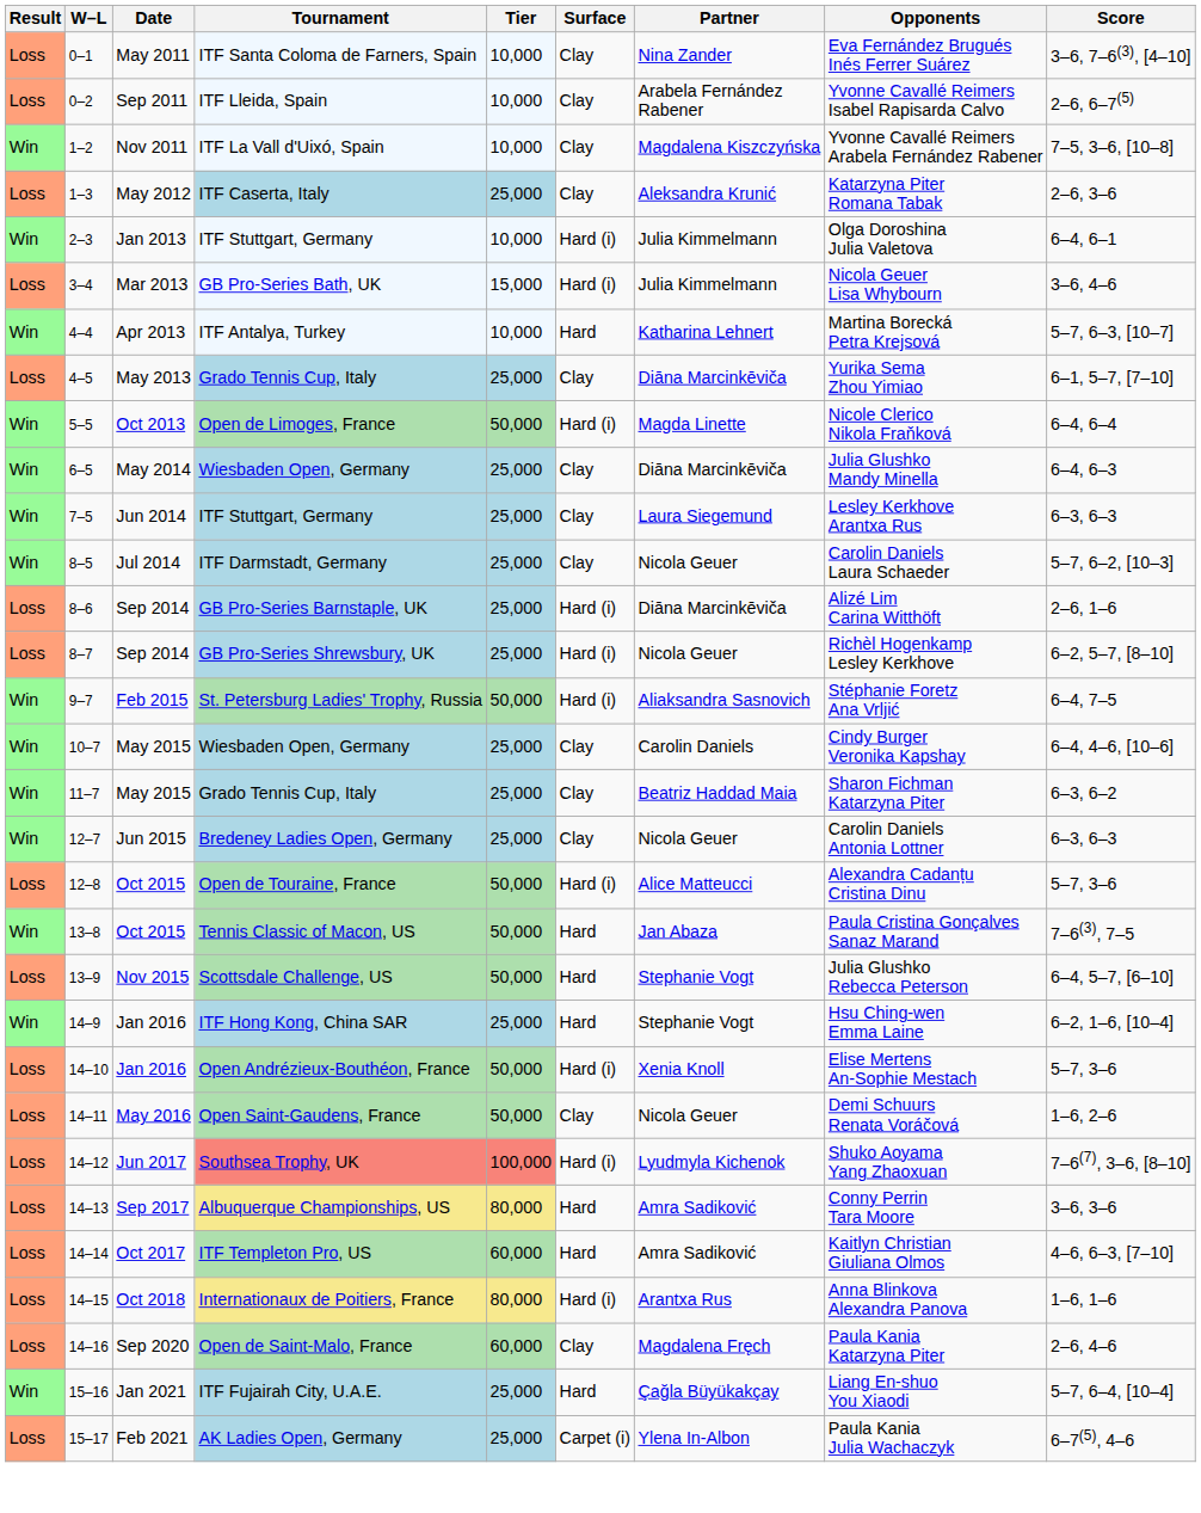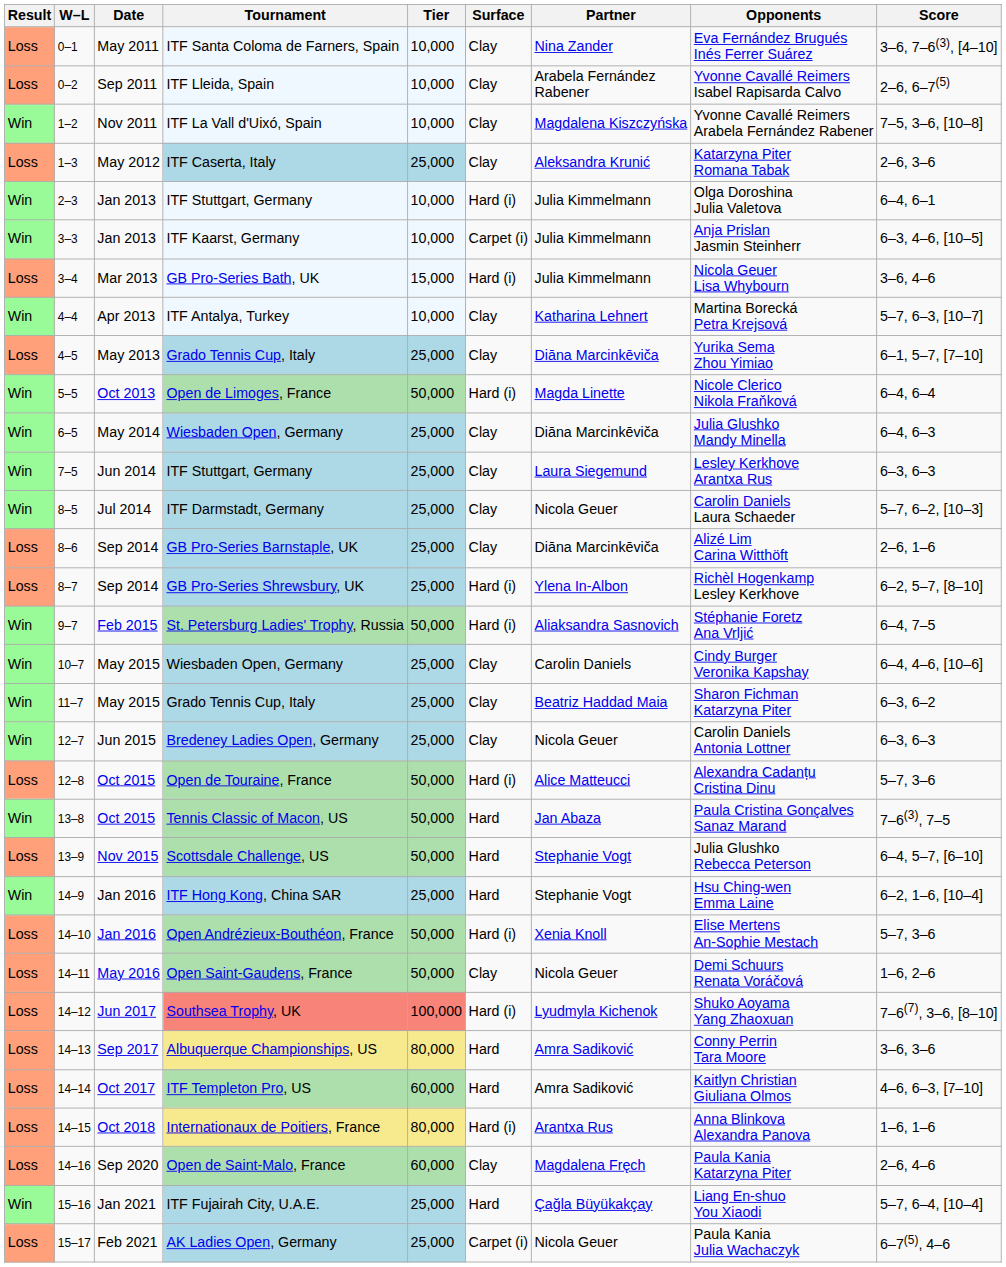 <table class="sortable wikitable">
 <tr>
 <th>Result</th>
 <th class=unsortable>W–L</th>
 <th>Date</th>
 <th>Tournament</th>
 <th>Tier</th>
 <th>Surface</th>
 <th>Partner</th>
 <th>Opponents</th>
 <th class=unsortable>Score</th>
 </tr>
 <tr>
 <td style="background:#ffa07a;">Loss</td>
 <td><small>0–1</small></td>
 <td>May 2011</td>
 <td style="background:#f0f8ff;">ITF Santa Coloma de Farners, Spain</td>
 <td style="background:#f0f8ff;">10,000</td>
 <td>Clay</td>
 <td> <a href='#'>Nina Zander</a></td>
 <td> <a href='#'>Eva Fernández Brugués</a> <br>  <a href='#'>Inés Ferrer Suárez</a></td>
 <td>3–6, 7–6<sup>(3)</sup>, [4–10]</td>
 </tr>
 <tr>
 <td style="background:#ffa07a;">Loss</td>
 <td><small>0–2</small></td>
 <td>Sep 2011</td>
 <td style="background:#f0f8ff;">ITF Lleida, Spain</td>
 <td style="background:#f0f8ff;">10,000</td>
 <td>Clay</td>
 <td> Arabela Fernández<br> Rabener</td>
 <td> <a href='#'>Yvonne Cavallé Reimers</a> <br>  Isabel Rapisarda Calvo</td>
 <td>2–6, 6–7<sup>(5)</sup></td>
 </tr>
 <tr>
 <td style="background:#98fb98;">Win</td>
 <td><small>1–2</small></td>
 <td>Nov 2011</td>
 <td style="background:#f0f8ff;">ITF La Vall d'Uixó, Spain</td>
 <td style="background:#f0f8ff;">10,000</td>
 <td>Clay</td>
 <td> <a href='#'>Magdalena Kiszczyńska</a></td>
 <td> Yvonne Cavallé Reimers <br>  Arabela Fernández Rabener</td>
 <td>7–5, 3–6, [10–8]</td>
 </tr>
 <tr>
 <td style="background:#ffa07a;">Loss</td>
 <td><small>1–3</small></td>
 <td>May 2012</td>
 <td style="background:lightblue;">ITF Caserta, Italy</td>
 <td style="background:lightblue;">25,000</td>
 <td>Clay</td>
 <td> <a href='#'>Aleksandra Krunić</a></td>
 <td> <a href='#'>Katarzyna Piter</a> <br>  <a href='#'>Romana Tabak</a></td>
 <td>2–6, 3–6</td>
 </tr>
 <tr>
 <td style="background:#98fb98;">Win</td>
 <td><small>2–3</small></td>
 <td>Jan 2013</td>
 <td style="background:#f0f8ff;">ITF Stuttgart, Germany</td>
 <td style="background:#f0f8ff;">10,000</td>
 <td>Hard (i)</td>
 <td> Julia Kimmelmann</td>
 <td> Olga Doroshina <br>  Julia Valetova</td>
 <td>6–4, 6–1</td>
 </tr>
 <tr>
+<td style="background:#98fb98;">Win</td>
+<td><small>3–3</small></td>
+<td>Jan 2013</td>
+<td style="background:#f0f8ff;">ITF Kaarst, Germany</td>
+<td style="background:#f0f8ff;">10,000</td>
+<td>Carpet (i)</td>
+<td> Julia Kimmelmann</td>
+<td> <a href='#'>Anja Prislan</a> <br>  Jasmin Steinherr</td>
+<td>6–3, 4–6, [10–5]</td>
+</tr>
+<tr>
 <td style="background:#ffa07a;">Loss</td>
 <td><small>3–4</small></td>
 <td>Mar 2013</td>
 <td style="background:#f0f8ff;"><a href='#'>GB Pro-Series Bath</a>, UK</td>
 <td style="background:#f0f8ff;">15,000</td>
 <td>Hard (i)</td>
 <td> Julia Kimmelmann</td>
 <td> <a href='#'>Nicola Geuer</a> <br>  <a href='#'>Lisa Whybourn</a></td>
 <td>3–6, 4–6</td>
 </tr>
 <tr>
 <td style="background:#98fb98;">Win</td>
 <td><small>4–4</small></td>
 <td>Apr 2013</td>
 <td style="background:#f0f8ff;">ITF Antalya, Turkey</td>
 <td style="background:#f0f8ff;">10,000</td>
-<td>Hard</td>
+<td>Clay</td>
 <td> <a href='#'>Katharina Lehnert</a></td>
 <td> Martina Borecká <br>  <a href='#'>Petra Krejsová</a></td>
 <td>5–7, 6–3, [10–7]</td>
 </tr>
 <tr>
 <td style="background:#ffa07a;">Loss</td>
 <td><small>4–5</small></td>
 <td>May 2013</td>
 <td style="background:lightblue;"><a href='#'>Grado Tennis Cup</a>, Italy</td>
 <td style="background:lightblue;">25,000</td>
 <td>Clay</td>
 <td> <a href='#'>Diāna Marcinkēviča</a></td>
 <td> <a href='#'>Yurika Sema</a> <br>  <a href='#'>Zhou Yimiao</a></td>
 <td>6–1, 5–7, [7–10]</td>
 </tr>
 <tr>
 <td style="background:#98fb98;">Win</td>
 <td><small>5–5</small></td>
 <td><a href='#'>Oct 2013</a></td>
 <td style="background:#addfad;"><a href='#'>Open de Limoges</a>, France</td>
 <td style="background:#addfad;">50,000</td>
 <td>Hard (i)</td>
 <td> <a href='#'>Magda Linette</a></td>
 <td> <a href='#'>Nicole Clerico</a> <br>  <a href='#'>Nikola Fraňková</a></td>
 <td>6–4, 6–4</td>
 </tr>
 <tr>
 <td style="background:#98fb98;">Win</td>
 <td><small>6–5</small></td>
 <td>May 2014</td>
 <td style="background:lightblue;"><a href='#'>Wiesbaden Open</a>, Germany</td>
 <td style="background:lightblue;">25,000</td>
 <td>Clay</td>
 <td> Diāna Marcinkēviča</td>
 <td> <a href='#'>Julia Glushko</a> <br>  <a href='#'>Mandy Minella</a></td>
 <td>6–4, 6–3</td>
 </tr>
 <tr>
 <td style="background:#98fb98;">Win</td>
 <td><small>7–5</small></td>
 <td>Jun 2014</td>
 <td style="background:lightblue;">ITF Stuttgart, Germany</td>
 <td style="background:lightblue;">25,000</td>
 <td>Clay</td>
 <td> <a href='#'>Laura Siegemund</a></td>
 <td> <a href='#'>Lesley Kerkhove</a> <br>  <a href='#'>Arantxa Rus</a></td>
 <td>6–3, 6–3</td>
 </tr>
 <tr>
 <td style="background:#98fb98;">Win</td>
 <td><small>8–5</small></td>
 <td>Jul 2014</td>
 <td style="background:lightblue;">ITF Darmstadt, Germany</td>
 <td style="background:lightblue;">25,000</td>
 <td>Clay</td>
 <td> Nicola Geuer</td>
 <td> <a href='#'>Carolin Daniels</a> <br>  Laura Schaeder</td>
 <td>5–7, 6–2, [10–3]</td>
 </tr>
 <tr>
 <td style="background:#ffa07a;">Loss</td>
 <td><small>8–6</small></td>
 <td>Sep 2014</td>
 <td style="background:lightblue;"><a href='#'>GB Pro-Series Barnstaple</a>, UK</td>
 <td style="background:lightblue;">25,000</td>
-<td>Hard (i)</td>
+<td>Clay</td>
 <td> Diāna Marcinkēviča</td>
 <td> <a href='#'>Alizé Lim</a> <br>  <a href='#'>Carina Witthöft</a></td>
 <td>2–6, 1–6</td>
 </tr>
 <tr>
 <td style="background:#ffa07a;">Loss</td>
 <td><small>8–7</small></td>
 <td>Sep 2014</td>
 <td style="background:lightblue;"><a href='#'>GB Pro-Series Shrewsbury</a>, UK</td>
 <td style="background:lightblue;">25,000</td>
 <td>Hard (i)</td>
-<td> Nicola Geuer</td>
+<td> <a href='#'>Ylena In-Albon</a></td>
 <td> <a href='#'>Richèl Hogenkamp</a> <br>  Lesley Kerkhove</td>
 <td>6–2, 5–7, [8–10]</td>
 </tr>
 <tr>
 <td style="background:#98fb98;">Win</td>
 <td><small>9–7</small></td>
 <td><a href='#'>Feb 2015</a></td>
 <td style="background:#addfad;"><a href='#'>St. Petersburg Ladies' Trophy</a>, Russia</td>
 <td style="background:#addfad;">50,000</td>
 <td>Hard (i)</td>
 <td> <a href='#'>Aliaksandra Sasnovich</a></td>
 <td> <a href='#'>Stéphanie Foretz</a> <br>  <a href='#'>Ana Vrljić</a></td>
 <td>6–4, 7–5</td>
 </tr>
 <tr>
 <td style="background:#98fb98;">Win</td>
 <td><small>10–7</small></td>
 <td>May 2015</td>
 <td style="background:lightblue;">Wiesbaden Open, Germany</td>
 <td style="background:lightblue;">25,000</td>
 <td>Clay</td>
 <td> Carolin Daniels</td>
 <td> <a href='#'>Cindy Burger</a> <br>  <a href='#'>Veronika Kapshay</a></td>
 <td>6–4, 4–6, [10–6]</td>
 </tr>
 <tr>
 <td style="background:#98fb98;">Win</td>
 <td><small>11–7</small></td>
 <td>May 2015</td>
 <td style="background:lightblue;">Grado Tennis Cup, Italy</td>
 <td style="background:lightblue;">25,000</td>
 <td>Clay</td>
 <td> <a href='#'>Beatriz Haddad Maia</a></td>
 <td> <a href='#'>Sharon Fichman</a> <br>  <a href='#'>Katarzyna Piter</a></td>
 <td>6–3, 6–2</td>
 </tr>
 <tr>
 <td style="background:#98fb98;">Win</td>
 <td><small>12–7</small></td>
 <td>Jun 2015</td>
 <td style="background:lightblue;"><a href='#'>Bredeney Ladies Open</a>, Germany</td>
 <td style="background:lightblue;">25,000</td>
 <td>Clay</td>
 <td> Nicola Geuer</td>
 <td> Carolin Daniels <br>  <a href='#'>Antonia Lottner</a></td>
 <td>6–3, 6–3</td>
 </tr>
 <tr>
 <td style="background:#ffa07a;">Loss</td>
 <td><small>12–8</small></td>
 <td><a href='#'>Oct 2015</a></td>
 <td style="background:#addfad;"><a href='#'>Open de Touraine</a>, France</td>
 <td style="background:#addfad;">50,000</td>
 <td>Hard (i)</td>
 <td> <a href='#'>Alice Matteucci</a></td>
 <td> <a href='#'>Alexandra Cadanțu</a> <br>  <a href='#'>Cristina Dinu</a></td>
 <td>5–7, 3–6</td>
 </tr>
 <tr>
 <td style="background:#98fb98;">Win</td>
 <td><small>13–8</small></td>
 <td><a href='#'>Oct 2015</a></td>
 <td style="background:#addfad;"><a href='#'>Tennis Classic of Macon</a>, US</td>
 <td style="background:#addfad;">50,000</td>
 <td>Hard</td>
 <td> <a href='#'>Jan Abaza</a></td>
 <td> <a href='#'>Paula Cristina Gonçalves</a> <br>  <a href='#'>Sanaz Marand</a></td>
 <td>7–6<sup>(3)</sup>, 7–5</td>
 </tr>
 <tr>
 <td style="background:#ffa07a;">Loss</td>
 <td><small>13–9</small></td>
 <td><a href='#'>Nov 2015</a></td>
 <td style="background:#addfad;"><a href='#'>Scottsdale Challenge</a>, US</td>
 <td style="background:#addfad;">50,000</td>
 <td>Hard</td>
 <td> <a href='#'>Stephanie Vogt</a></td>
 <td> Julia Glushko <br>  <a href='#'>Rebecca Peterson</a></td>
 <td>6–4, 5–7, [6–10]</td>
 </tr>
 <tr>
 <td style="background:#98fb98;">Win</td>
 <td><small>14–9</small></td>
 <td>Jan 2016</td>
 <td style="background:lightblue;"><a href='#'>ITF Hong Kong</a>, China SAR</td>
 <td style="background:lightblue;">25,000</td>
 <td>Hard</td>
 <td> Stephanie Vogt</td>
 <td> <a href='#'>Hsu Ching-wen</a> <br>  <a href='#'>Emma Laine</a></td>
 <td>6–2, 1–6, [10–4]</td>
 </tr>
 <tr>
 <td style="background:#ffa07a;">Loss</td>
 <td><small>14–10</small></td>
 <td><a href='#'>Jan 2016</a></td>
 <td style="background:#addfad;"><a href='#'>Open Andrézieux-Bouthéon</a>, France</td>
 <td style="background:#addfad;">50,000</td>
 <td>Hard (i)</td>
 <td> <a href='#'>Xenia Knoll</a></td>
 <td> <a href='#'>Elise Mertens</a> <br>  <a href='#'>An-Sophie Mestach</a></td>
 <td>5–7, 3–6</td>
 </tr>
 <tr>
 <td style="background:#ffa07a;">Loss</td>
 <td><small>14–11</small></td>
 <td><a href='#'>May 2016</a></td>
 <td style="background:#addfad;"><a href='#'>Open Saint-Gaudens</a>, France</td>
 <td style="background:#addfad;">50,000</td>
 <td>Clay</td>
 <td> Nicola Geuer</td>
 <td> <a href='#'>Demi Schuurs</a> <br>  <a href='#'>Renata Voráčová</a></td>
 <td>1–6, 2–6</td>
 </tr>
 <tr>
 <td style="background:#ffa07a;">Loss</td>
 <td><small>14–12</small></td>
 <td><a href='#'>Jun 2017</a></td>
 <td style="background:#f88379;"><a href='#'>Southsea Trophy</a>, UK</td>
 <td style="background:#f88379;">100,000</td>
 <td>Hard (i)</td>
 <td> <a href='#'>Lyudmyla Kichenok</a></td>
 <td> <a href='#'>Shuko Aoyama</a> <br>  <a href='#'>Yang Zhaoxuan</a></td>
 <td>7–6<sup>(7)</sup>, 3–6, [8–10]</td>
 </tr>
 <tr>
 <td style="background:#ffa07a;">Loss</td>
 <td><small>14–13</small></td>
 <td><a href='#'>Sep 2017</a></td>
 <td style="background:#f7e98e;"><a href='#'>Albuquerque Championships</a>, US</td>
 <td style="background:#f7e98e;">80,000</td>
 <td>Hard</td>
 <td> <a href='#'>Amra Sadiković</a></td>
 <td> <a href='#'>Conny Perrin</a><br> <a href='#'>Tara Moore</a></td>
 <td>3–6, 3–6</td>
 </tr>
 <tr>
 <td style="background:#ffa07a;">Loss</td>
 <td><small>14–14</small></td>
 <td><a href='#'>Oct 2017</a></td>
 <td style="background:#addfad;"><a href='#'>ITF Templeton Pro</a>, US</td>
 <td style="background:#addfad;">60,000</td>
 <td>Hard</td>
 <td> Amra Sadiković</td>
 <td> <a href='#'>Kaitlyn Christian</a> <br>  <a href='#'>Giuliana Olmos</a></td>
 <td>4–6, 6–3, [7–10]</td>
 </tr>
 <tr>
 <td style="background:#ffa07a;">Loss</td>
 <td><small>14–15</small></td>
 <td><a href='#'>Oct 2018</a></td>
 <td style="background:#f7e98e;"><a href='#'>Internationaux de Poitiers</a>, France</td>
 <td style="background:#f7e98e;">80,000</td>
 <td>Hard (i)</td>
 <td> <a href='#'>Arantxa Rus</a></td>
 <td> <a href='#'>Anna Blinkova</a><br> <a href='#'>Alexandra Panova</a></td>
 <td>1–6, 1–6</td>
 </tr>
 <tr>
 <td style="background:#ffa07a;">Loss</td>
 <td><small>14–16</small></td>
 <td>Sep 2020</td>
 <td style="background:#addfad;"><a href='#'>Open de Saint-Malo</a>, France</td>
 <td style="background:#addfad;">60,000</td>
 <td>Clay</td>
 <td> <a href='#'>Magdalena Fręch</a></td>
 <td> <a href='#'>Paula Kania</a> <br>  <a href='#'>Katarzyna Piter</a></td>
 <td>2–6, 4–6</td>
 </tr>
 <tr>
 <td bgcolor=#98FB98>Win</td>
 <td><small>15–16</small></td>
 <td>Jan 2021</td>
 <td style="background:lightblue;">ITF Fujairah City, U.A.E.</td>
 <td style="background:lightblue;">25,000</td>
 <td>Hard</td>
 <td> <a href='#'>Çağla Büyükakçay</a></td>
 <td> <a href='#'>Liang En-shuo</a> <br>  <a href='#'>You Xiaodi</a></td>
 <td>5–7, 6–4, [10–4]</td>
 </tr>
 <tr>
 <td style="background:#ffa07a;">Loss</td>
 <td><small>15–17</small></td>
 <td>Feb 2021</td>
 <td style="background:lightblue;"><a href='#'>AK Ladies Open</a>, Germany</td>
 <td style="background:lightblue;">25,000</td>
 <td>Carpet (i)</td>
-<td> <a href='#'>Ylena In-Albon</a></td>
+<td> Nicola Geuer</td>
 <td> Paula Kania <br>  <a href='#'>Julia Wachaczyk</a></td>
 <td>6–7<sup>(5)</sup>, 4–6</td>
 </tr>
 </table>
